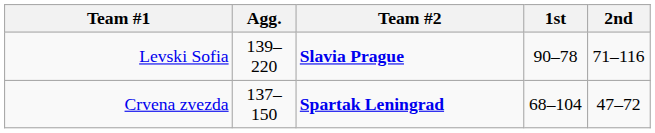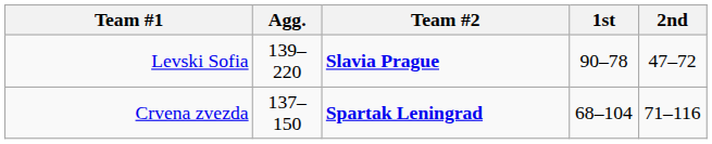 <table class=wikitable style="text-align:center">
 <tr>
 <th width=200>Team #1</th>
 <th width=50>Agg.</th>
 <th width=200>Team #2</th>
 <th width=50>1st</th>
 <th width=50>2nd</th>
 </tr>
 <tr>
 <td align=right><a href='#'>Levski Sofia</a> </td>
 <td align=center>139–220</td>
 <td align=left> <strong><a href='#'>Slavia Prague</a></strong></td>
 <td align=center>90–78</td>
-<td align=center>71–116</td>
+<td align=center>47–72</td>
 </tr>
 <tr>
 <td align=right><a href='#'>Crvena zvezda</a> </td>
 <td align=center>137–150</td>
 <td align=left> <strong><a href='#'>Spartak Leningrad</a></strong></td>
 <td align=center>68–104</td>
-<td align=center>47–72</td>
+<td align=center>71–116</td>
 </tr>
 </table>
